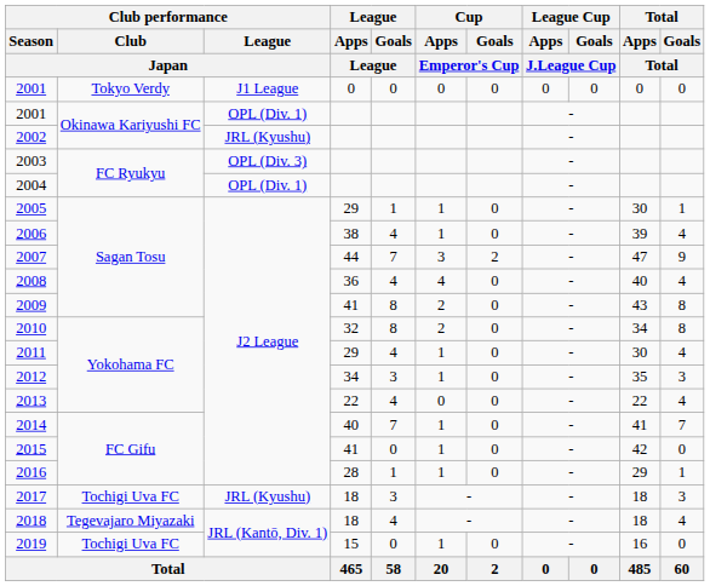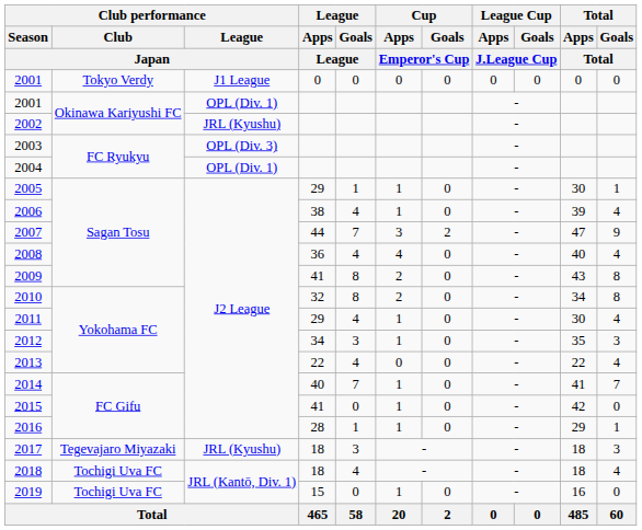 <table class="wikitable" style="text-align:center;">
 <tr>
 <th colspan=3>Club performance</th>
 <th colspan=2>League</th>
 <th colspan=2>Cup</th>
 <th colspan=2>League Cup</th>
 <th colspan=2>Total</th>
 </tr>
 <tr>
 <th>Season</th>
 <th>Club</th>
 <th>League</th>
 <th>Apps</th>
 <th>Goals</th>
 <th>Apps</th>
 <th>Goals</th>
 <th>Apps</th>
 <th>Goals</th>
 <th>Apps</th>
 <th>Goals</th>
 </tr>
 <tr>
 <th colspan=3>Japan</th>
 <th colspan=2>League</th>
 <th colspan=2><a href='#'>Emperor's Cup</a></th>
 <th colspan=2><a href='#'>J.League Cup</a></th>
 <th colspan=2>Total</th>
 </tr>
 <tr>
 <td><a href='#'>2001</a></td>
 <td><a href='#'>Tokyo Verdy</a></td>
 <td><a href='#'>J1 League</a></td>
 <td>0</td>
 <td>0</td>
 <td>0</td>
 <td>0</td>
 <td>0</td>
 <td>0</td>
 <td>0</td>
 <td>0</td>
 </tr>
 <tr>
 <td>2001</td>
 <td rowspan="2"><a href='#'>Okinawa Kariyushi FC</a></td>
 <td><a href='#'>OPL (Div. 1)</a></td>
 <td></td>
 <td></td>
 <td></td>
 <td></td>
 <td colspan=2>-</td>
 <td></td>
 <td></td>
 </tr>
 <tr>
 <td><a href='#'>2002</a></td>
 <td><a href='#'>JRL (Kyushu)</a></td>
 <td></td>
 <td></td>
 <td></td>
 <td></td>
 <td colspan=2>-</td>
 <td></td>
 <td></td>
 </tr>
 <tr>
 <td>2003</td>
 <td rowspan="2"><a href='#'>FC Ryukyu</a></td>
 <td><a href='#'>OPL (Div. 3)</a></td>
 <td></td>
 <td></td>
 <td></td>
 <td></td>
 <td colspan=2>-</td>
 <td></td>
 <td></td>
 </tr>
 <tr>
 <td>2004</td>
 <td><a href='#'>OPL (Div. 1)</a></td>
 <td></td>
 <td></td>
 <td></td>
 <td></td>
 <td colspan=2>-</td>
 <td></td>
 <td></td>
 </tr>
 <tr>
 <td><a href='#'>2005</a></td>
 <td rowspan="5"><a href='#'>Sagan Tosu</a></td>
 <td rowspan="12"><a href='#'>J2 League</a></td>
 <td>29</td>
 <td>1</td>
 <td>1</td>
 <td>0</td>
 <td colspan="2">-</td>
 <td>30</td>
 <td>1</td>
 </tr>
 <tr>
 <td><a href='#'>2006</a></td>
 <td>38</td>
 <td>4</td>
 <td>1</td>
 <td>0</td>
 <td colspan="2">-</td>
 <td>39</td>
 <td>4</td>
 </tr>
 <tr>
 <td><a href='#'>2007</a></td>
 <td>44</td>
 <td>7</td>
 <td>3</td>
 <td>2</td>
 <td colspan="2">-</td>
 <td>47</td>
 <td>9</td>
 </tr>
 <tr>
 <td><a href='#'>2008</a></td>
 <td>36</td>
 <td>4</td>
 <td>4</td>
 <td>0</td>
 <td colspan="2">-</td>
 <td>40</td>
 <td>4</td>
 </tr>
 <tr>
 <td><a href='#'>2009</a></td>
 <td>41</td>
 <td>8</td>
 <td>2</td>
 <td>0</td>
 <td colspan="2">-</td>
 <td>43</td>
 <td>8</td>
 </tr>
 <tr>
 <td><a href='#'>2010</a></td>
 <td rowspan="4"><a href='#'>Yokohama FC</a></td>
 <td>32</td>
 <td>8</td>
 <td>2</td>
 <td>0</td>
 <td colspan=2>-</td>
 <td>34</td>
 <td>8</td>
 </tr>
 <tr>
 <td><a href='#'>2011</a></td>
 <td>29</td>
 <td>4</td>
 <td>1</td>
 <td>0</td>
 <td colspan=2>-</td>
 <td>30</td>
 <td>4</td>
 </tr>
 <tr>
 <td><a href='#'>2012</a></td>
 <td>34</td>
 <td>3</td>
 <td>1</td>
 <td>0</td>
 <td colspan=2>-</td>
 <td>35</td>
 <td>3</td>
 </tr>
 <tr>
 <td><a href='#'>2013</a></td>
 <td>22</td>
 <td>4</td>
 <td>0</td>
 <td>0</td>
 <td colspan=2>-</td>
 <td>22</td>
 <td>4</td>
 </tr>
 <tr>
 <td><a href='#'>2014</a></td>
 <td rowspan="3"><a href='#'>FC Gifu</a></td>
 <td>40</td>
 <td>7</td>
 <td>1</td>
 <td>0</td>
 <td colspan=2>-</td>
 <td>41</td>
 <td>7</td>
 </tr>
 <tr>
 <td><a href='#'>2015</a></td>
 <td>41</td>
 <td>0</td>
 <td>1</td>
 <td>0</td>
 <td colspan=2>-</td>
 <td>42</td>
 <td>0</td>
 </tr>
 <tr>
 <td><a href='#'>2016</a></td>
 <td>28</td>
 <td>1</td>
 <td>1</td>
 <td>0</td>
 <td colspan=2>-</td>
 <td>29</td>
 <td>1</td>
 </tr>
 <tr>
 <td><a href='#'>2017</a></td>
-<td><a href='#'>Tochigi Uva FC</a></td>
+<td><a href='#'>Tegevajaro Miyazaki</a></td>
 <td><a href='#'>JRL (Kyushu)</a></td>
 <td>18</td>
 <td>3</td>
 <td colspan=2>-</td>
 <td colspan=2>-</td>
 <td>18</td>
 <td>3</td>
 </tr>
 <tr>
 <td><a href='#'>2018</a></td>
-<td><a href='#'>Tegevajaro Miyazaki</a></td>
+<td><a href='#'>Tochigi Uva FC</a></td>
 <td rowspan="2"><a href='#'>JRL (Kantō, Div. 1)</a></td>
 <td>18</td>
 <td>4</td>
 <td colspan=2>-</td>
 <td colspan=2>-</td>
 <td>18</td>
 <td>4</td>
 </tr>
 <tr>
 <td><a href='#'>2019</a></td>
 <td><a href='#'>Tochigi Uva FC</a></td>
 <td>15</td>
 <td>0</td>
 <td>1</td>
 <td>0</td>
 <td colspan=2>-</td>
 <td>16</td>
 <td>0</td>
 </tr>
 <tr>
 <th colspan=3>Total</th>
 <th>465</th>
 <th>58</th>
 <th>20</th>
 <th>2</th>
 <th>0</th>
 <th>0</th>
 <th>485</th>
 <th>60</th>
 </tr>
 </table>
